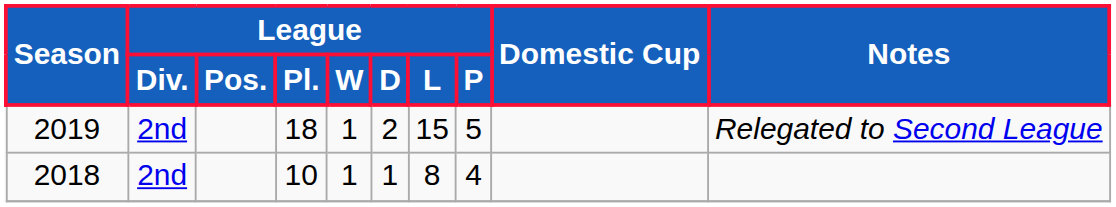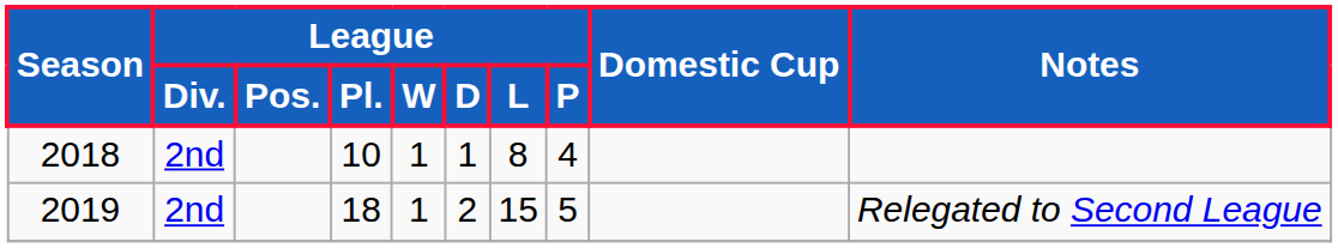 <table class="wikitable">
 <tr style="background:#d92121;">
 <th rowspan="2" ! style="background:#1560BD; color:#FFFFFF; border:2px solid #FD0E35;" scope="col">Season</th>
 <th colspan="7" ! style="background:#1560BD; color:#FFFFFF; border:2px solid #FD0E35;" scope="col">League</th>
 <th rowspan="2" ! style="background:#1560BD; color:#FFFFFF; border:2px solid #FD0E35;" scope="col">Domestic Cup</th>
 <th rowspan="2" ! style="background:#1560BD; color:#FFFFFF; border:2px solid #FD0E35;" scope="col">Notes</th>
 </tr>
 <tr>
 <th style="background:#1560BD; color:#FFFFFF;border:2px solid #FD0E35;" scope="col">Div.</th>
 <th style="background:#1560BD; color:#FFFFFF;border:2px solid #FD0E35;" scope="col">Pos.</th>
 <th style="background:#1560BD; color:#FFFFFF;border:2px solid #FD0E35;" scope="col">Pl.</th>
 <th style="background:#1560BD; color:#FFFFFF;border:2px solid #FD0E35;" scope="col">W</th>
 <th style="background:#1560BD; color:#FFFFFF;border:2px solid #FD0E35;" scope="col">D</th>
 <th style="background:#1560BD; color:#FFFFFF;border:2px solid #FD0E35;" scope="col">L</th>
 <th style="background:#1560BD; color:#FFFFFF;border:2px solid #FD0E35;" scope="col">P</th>
 </tr>
 <tr>
+<td align=center>2018</td>
+<td align=center><a href='#'>2nd</a></td>
+<td></td>
+<td align=center>10</td>
+<td align=center>1</td>
+<td align=center>1</td>
+<td align=center>8</td>
+<td align=center>4</td>
+<td align=center></td>
+<td align=center></td>
+</tr>
+<tr>
 <td align=center>2019</td>
 <td align=center><a href='#'>2nd</a></td>
 <td></td>
 <td align=center>18</td>
 <td align=center>1</td>
 <td align=center>2</td>
 <td align=center>15</td>
 <td align=center>5</td>
 <td align=center></td>
 <td align=center><em>Relegated to <a href='#'>Second League</a></em></td>
 </tr>
 <tr>
-<td align=center>2018</td>
-<td align=center><a href='#'>2nd</a></td>
-<td></td>
-<td align=center>10</td>
-<td align=center>1</td>
-<td align=center>1</td>
-<td align=center>8</td>
-<td align=center>4</td>
-<td align=center></td>
-<td align=center></td>
-</tr>
-<tr>
 </tr>
 </table>
